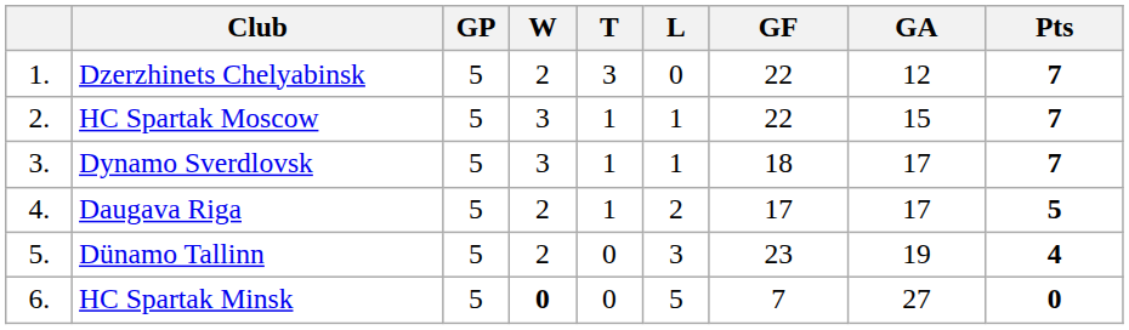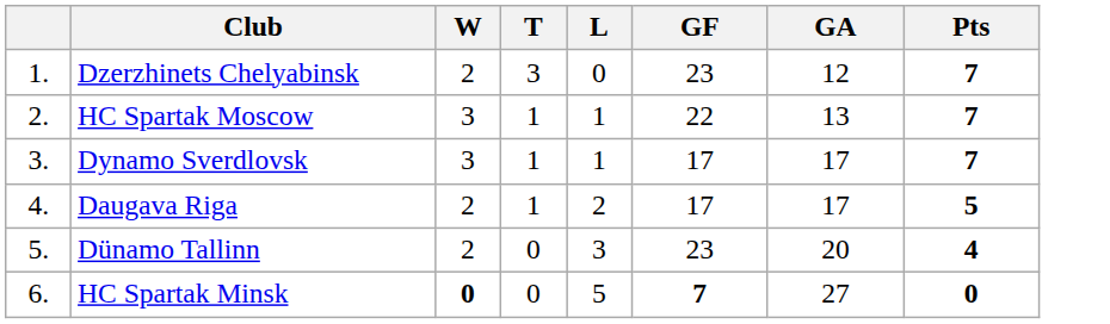 <table class="wikitable">
 <tr>
 <th width="30"></th>
 <th width="200">Club</th>
-<th width="30">GP</th>
 <th width="30">W</th>
 <th width="30">T</th>
 <th width="30">L</th>
 <th width="70">GF</th>
 <th width="70">GA</th>
 <th width="70">Pts</th>
 </tr>
 <tr bgcolor="#FFFFFF" align="center">
 <td>1.</td>
 <td align="left"><a href='#'>Dzerzhinets Chelyabinsk</a></td>
-<td>5</td>
 <td>2</td>
 <td>3</td>
 <td>0</td>
-<td>22</td>
+<td>23</td>
 <td>12</td>
 <td><strong>7</strong></td>
 </tr>
 <tr bgcolor="#FFFFFF" align="center">
 <td>2.</td>
 <td align="left"><a href='#'>HC Spartak Moscow</a></td>
-<td>5</td>
 <td>3</td>
 <td>1</td>
 <td>1</td>
 <td>22</td>
-<td>15</td>
+<td>13</td>
 <td><strong>7</strong></td>
 </tr>
 <tr bgcolor="#FFFFFF" align="center">
 <td>3.</td>
 <td align="left"><a href='#'>Dynamo Sverdlovsk</a></td>
-<td>5</td>
 <td>3</td>
 <td>1</td>
 <td>1</td>
-<td>18</td>
+<td>17</td>
 <td>17</td>
 <td><strong>7</strong></td>
 </tr>
 <tr bgcolor="#FFFFFF" align="center">
 <td>4.</td>
 <td align="left"><a href='#'>Daugava Riga</a></td>
-<td>5</td>
 <td>2</td>
 <td>1</td>
 <td>2</td>
 <td>17</td>
 <td>17</td>
 <td><strong>5</strong></td>
 </tr>
 <tr bgcolor="#FFFFFF" align="center">
 <td>5.</td>
 <td align="left"><a href='#'>Dünamo Tallinn</a></td>
-<td>5</td>
 <td>2</td>
 <td>0</td>
 <td>3</td>
 <td>23</td>
-<td>19</td>
+<td>20</td>
 <td><strong>4</strong></td>
 </tr>
 <tr bgcolor="#FFFFFF" align="center">
 <td>6.</td>
 <td align="left"><a href='#'>HC Spartak Minsk</a></td>
-<td>5</td>
 <td><strong>0</strong></td>
 <td>0</td>
 <td>5</td>
-<td>7</td>
+<td><strong>7</strong></td>
 <td>27</td>
 <td><strong>0</strong></td>
 </tr>
 </table>
